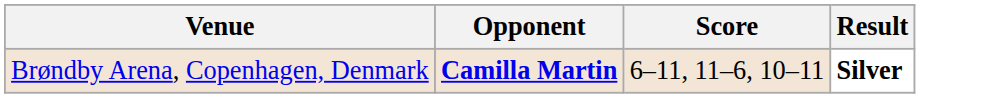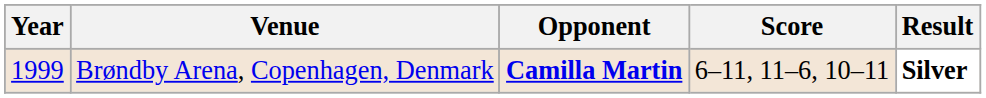 <table class="sortable wikitable" style="font-size: 90%;">
 <tr>
+<th>Year</th>
 <th>Venue</th>
 <th>Opponent</th>
 <th>Score</th>
 <th>Result</th>
 </tr>
 <tr style="background:#F3E6D7">
+<td align="center"><a href='#'>1999</a></td>
 <td align="left"><a href='#'>Brøndby Arena</a>, <a href='#'>Copenhagen, Denmark</a></td>
 <td align="left"><strong> <a href='#'>Camilla Martin</a></strong></td>
 <td align="left">6–11, 11–6, 10–11</td>
 <td style="text-align:left; background:white"> <strong>Silver</strong></td>
 </tr>
 </table>
